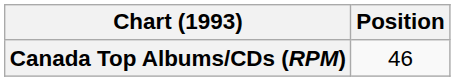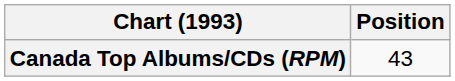 <table class="wikitable plainrowheaders" style="text-align:center">
 <tr>
 <th scope="col">Chart (1993)</th>
 <th scope="col">Position</th>
 </tr>
 <tr>
 <th scope="row">Canada Top Albums/CDs (<em>RPM</em>)</th>
-<td>46</td>
+<td>43</td>
 </tr>
 </table>
